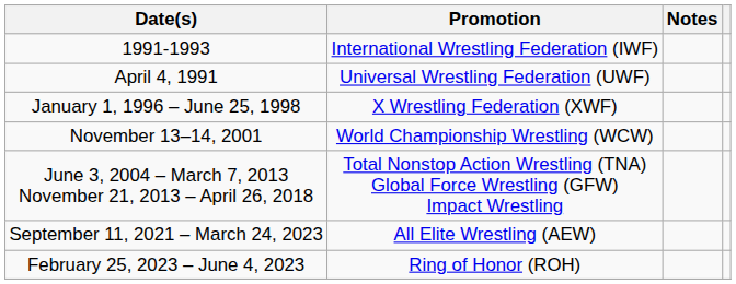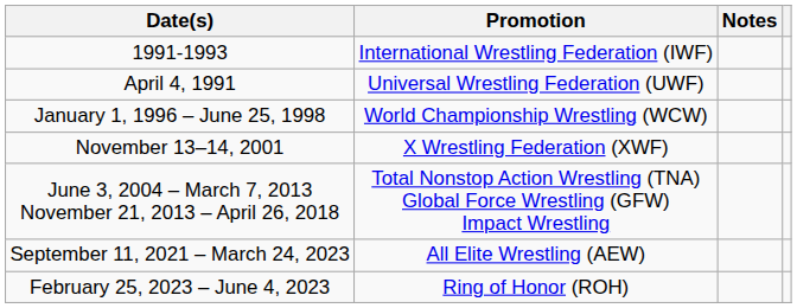 <table class="wikitable sortable" style="text-align: center">
 <tr>
 <th scope="col">Date(s)</th>
 <th scope="col">Promotion</th>
 <th class="unsortable"   scope="col">Notes</th>
 <th class="unsortable" scope="col"></th>
 </tr>
 <tr>
 <td>1991-1993</td>
 <td><a href='#'>International Wrestling Federation</a> (IWF)</td>
 <td></td>
 <td></td>
 </tr>
 <tr>
 <td>April 4, 1991</td>
 <td><a href='#'>Universal Wrestling Federation</a> (UWF)</td>
 <td></td>
 <td></td>
 </tr>
 <tr>
 <td>January 1, 1996 – June 25, 1998</td>
-<td><a href='#'>X Wrestling Federation</a> (XWF)</td>
+<td><a href='#'>World Championship Wrestling</a> (WCW)</td>
 <td></td>
 <td></td>
 </tr>
 <tr>
 <td>November 13–14, 2001</td>
-<td><a href='#'>World Championship Wrestling</a> (WCW)</td>
+<td><a href='#'>X Wrestling Federation</a> (XWF)</td>
 <td></td>
 <td></td>
 </tr>
 <tr>
 <td>June 3, 2004 – March 7, 2013<br>November 21, 2013 – April 26, 2018</td>
 <td><a href='#'>Total Nonstop Action Wrestling</a> (TNA)<br><a href='#'>Global Force Wrestling</a> (GFW)<br><a href='#'>Impact Wrestling</a></td>
 <td></td>
 <td></td>
 </tr>
 <tr>
 <td>September 11, 2021 – March 24, 2023</td>
 <td><a href='#'>All Elite Wrestling</a> (AEW)</td>
 <td></td>
 <td></td>
 </tr>
 <tr>
 <td>February 25, 2023 – June 4, 2023</td>
 <td><a href='#'>Ring of Honor</a> (ROH)</td>
 <td></td>
 <td></td>
 </tr>
 <tr>
 </tr>
 </table>
